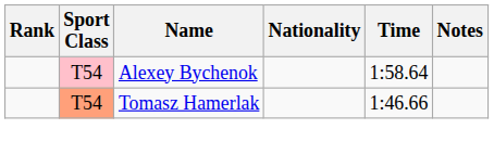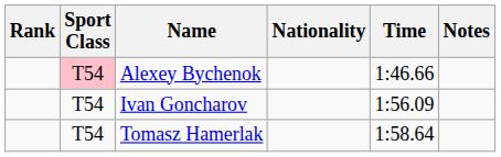 <table class="wikitable sortable" style="text-align:center">
 <tr>
 <th>Rank</th>
 <th>Sport<br>Class</th>
 <th>Name</th>
 <th>Nationality</th>
 <th>Time</th>
 <th>Notes</th>
 </tr>
 <tr>
 <td></td>
 <td style="background: pink;">T54</td>
 <td align=left><a href='#'>Alexey Bychenok</a></td>
 <td align=left></td>
-<td>1:58.64</td>
+<td>1:46.66</td>
 <td></td>
 </tr>
 <tr>
 <td></td>
-<td style="background: lightsalmon;">T54</td>
+<td>T54</td>
+<td align=left><a href='#'>Ivan Goncharov</a></td>
+<td align=left></td>
+<td>1:56.09</td>
+<td></td>
+</tr>
+<tr>
+<td></td>
+<td>T54</td>
 <td align=left><a href='#'>Tomasz Hamerlak</a></td>
 <td align=left></td>
-<td>1:46.66</td>
+<td>1:58.64</td>
 <td></td>
 </tr>
 </table>
